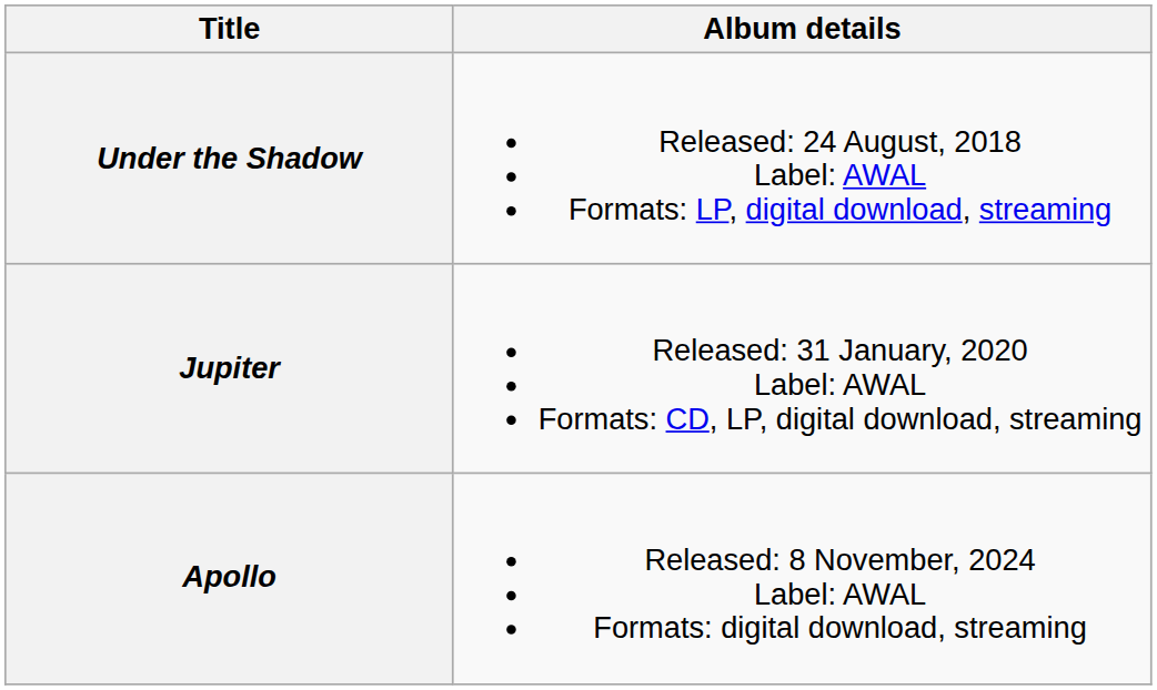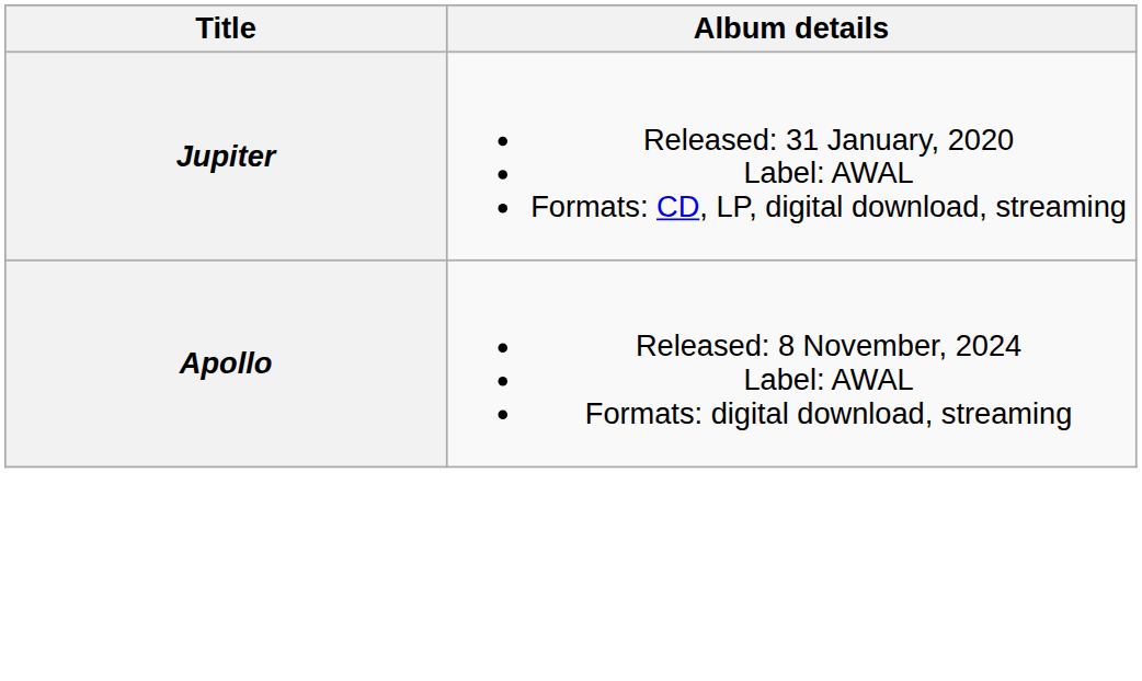 <table class="wikitable plainrowheaders" style="text-align:center;">
 <tr>
 <th scope="col" style="width:16em;">Title</th>
 <th scope="col" style="width:25em;">Album details</th>
-</tr>
-<tr>
-<th scope="row"><em>Under the Shadow</em></th>
-<td><br><ul><li>Released: 24 August, 2018</li><li>Label: <a href='#'>AWAL</a></li><li>Formats: <a href='#'>LP</a>, <a href='#'>digital download</a>, <a href='#'>streaming</a></li></ul></td>
 </tr>
 <tr>
 <th scope="row"><em>Jupiter</em></th>
 <td><br><ul><li>Released: 31 January, 2020</li><li>Label: AWAL</li><li>Formats: <a href='#'>CD</a>, LP, digital download, streaming</li></ul></td>
 </tr>
 <tr>
 <th scope="row"><em>Apollo</em></th>
 <td><br><ul><li>Released: 8 November, 2024</li><li>Label: AWAL</li><li>Formats: digital download, streaming</li></ul></td>
 </tr>
 </table>
